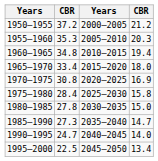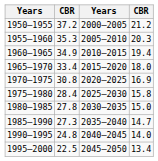 <table class="wikitable" style="float:right; margin: 0.5em 0 0.5em 1em; text-align:left">
 <tr>
 <th>Years</th>
 <th>CBR</th>
 <th>Years</th>
 <th>CBR</th>
 </tr>
 <tr>
 <td>1950–1955</td>
 <td align=center>37.2</td>
 <td>2000–2005</td>
 <td align=center>21.2</td>
 </tr>
 <tr>
 <td>1955–1960</td>
 <td align=center>35.3</td>
 <td>2005–2010</td>
 <td align=center>20.3</td>
 </tr>
 <tr>
 <td>1960–1965</td>
-<td align=center>34.8</td>
+<td align=center>34.9</td>
 <td>2010–2015</td>
 <td align=center>19.4</td>
 </tr>
 <tr>
 <td>1965–1970</td>
 <td align=center>33.4</td>
 <td>2015–2020</td>
 <td align=center>18.0</td>
 </tr>
 <tr>
 <td>1970–1975</td>
 <td align=center>30.8</td>
 <td>2020–2025</td>
 <td align=center>16.9</td>
 </tr>
 <tr>
 <td>1975–1980</td>
 <td align=center>28.4</td>
 <td>2025–2030</td>
 <td align=center>15.8</td>
 </tr>
 <tr>
 <td>1980–1985</td>
 <td align=center>27.8</td>
 <td>2030–2035</td>
 <td align=center>15.0</td>
 </tr>
 <tr>
 <td>1985–1990</td>
 <td align=center>27.3</td>
 <td>2035–2040</td>
 <td align=center>14.7</td>
 </tr>
 <tr>
 <td>1990–1995</td>
-<td align=center>24.7</td>
+<td align=center>24.8</td>
 <td>2040–2045</td>
 <td align=center>14.0</td>
 </tr>
 <tr>
 <td>1995–2000</td>
 <td align=center>22.5</td>
 <td>2045–2050</td>
 <td align=center>13.4</td>
 </tr>
 </table>
